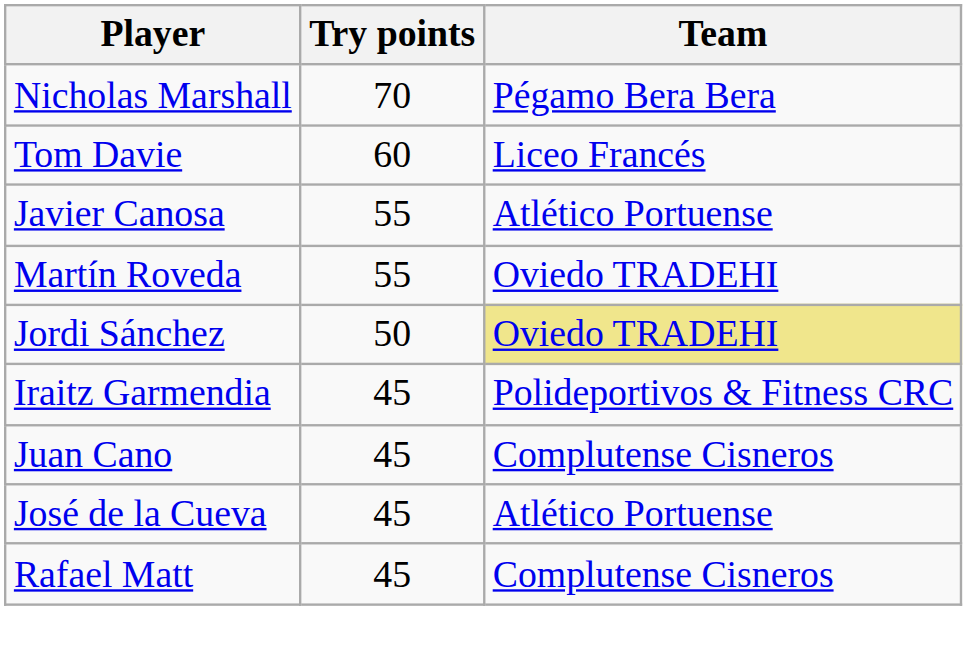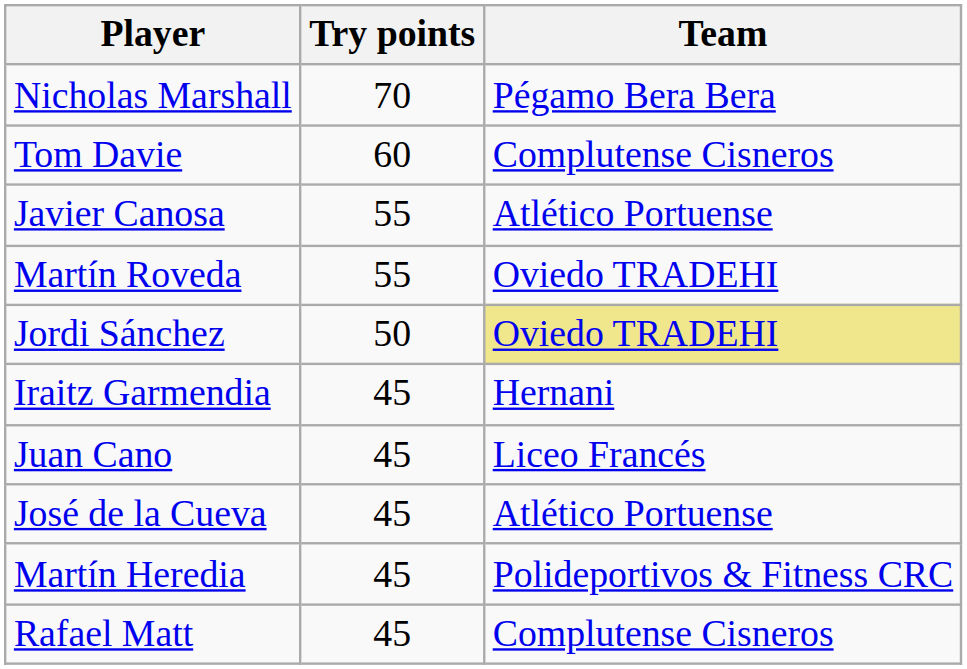 <table class="wikitable">
 <tr>
 <th>Player</th>
 <th>Try points</th>
 <th>Team</th>
 </tr>
 <tr>
 <td> <a href='#'>Nicholas Marshall</a></td>
 <td style="text-align:center;">70</td>
 <td><a href='#'>Pégamo Bera Bera</a></td>
 </tr>
 <tr>
 <td> <a href='#'>Tom Davie</a></td>
 <td style="text-align:center;">60</td>
-<td><a href='#'>Liceo Francés</a></td>
+<td><a href='#'>Complutense Cisneros</a></td>
 </tr>
 <tr>
 <td> <a href='#'>Javier Canosa</a></td>
 <td style="text-align:center;">55</td>
 <td><a href='#'>Atlético Portuense</a></td>
 </tr>
 <tr>
 <td> <a href='#'>Martín Roveda</a></td>
 <td style="text-align:center;">55</td>
 <td><a href='#'>Oviedo TRADEHI</a></td>
 </tr>
 <tr>
 <td> <a href='#'>Jordi Sánchez</a></td>
 <td style="text-align:center;">50</td>
 <td style="background: khaki;"><a href='#'>Oviedo TRADEHI</a></td>
 </tr>
 <tr>
 <td> <a href='#'>Iraitz Garmendia</a></td>
 <td style="text-align:center;">45</td>
-<td><a href='#'>Polideportivos & Fitness CRC</a></td>
+<td><a href='#'>Hernani</a></td>
 </tr>
 <tr>
 <td> <a href='#'>Juan Cano</a></td>
 <td style="text-align:center;">45</td>
-<td><a href='#'>Complutense Cisneros</a></td>
+<td><a href='#'>Liceo Francés</a></td>
 </tr>
 <tr>
 <td> <a href='#'>José de la Cueva</a></td>
 <td style="text-align:center;">45</td>
 <td><a href='#'>Atlético Portuense</a></td>
 </tr>
 <tr>
+<td> <a href='#'>Martín Heredia</a></td>
+<td style="text-align:center;">45</td>
+<td><a href='#'>Polideportivos & Fitness CRC</a></td>
+</tr>
+<tr>
 <td> <a href='#'>Rafael Matt</a></td>
 <td style="text-align:center;">45</td>
 <td><a href='#'>Complutense Cisneros</a></td>
 </tr>
 </table>
